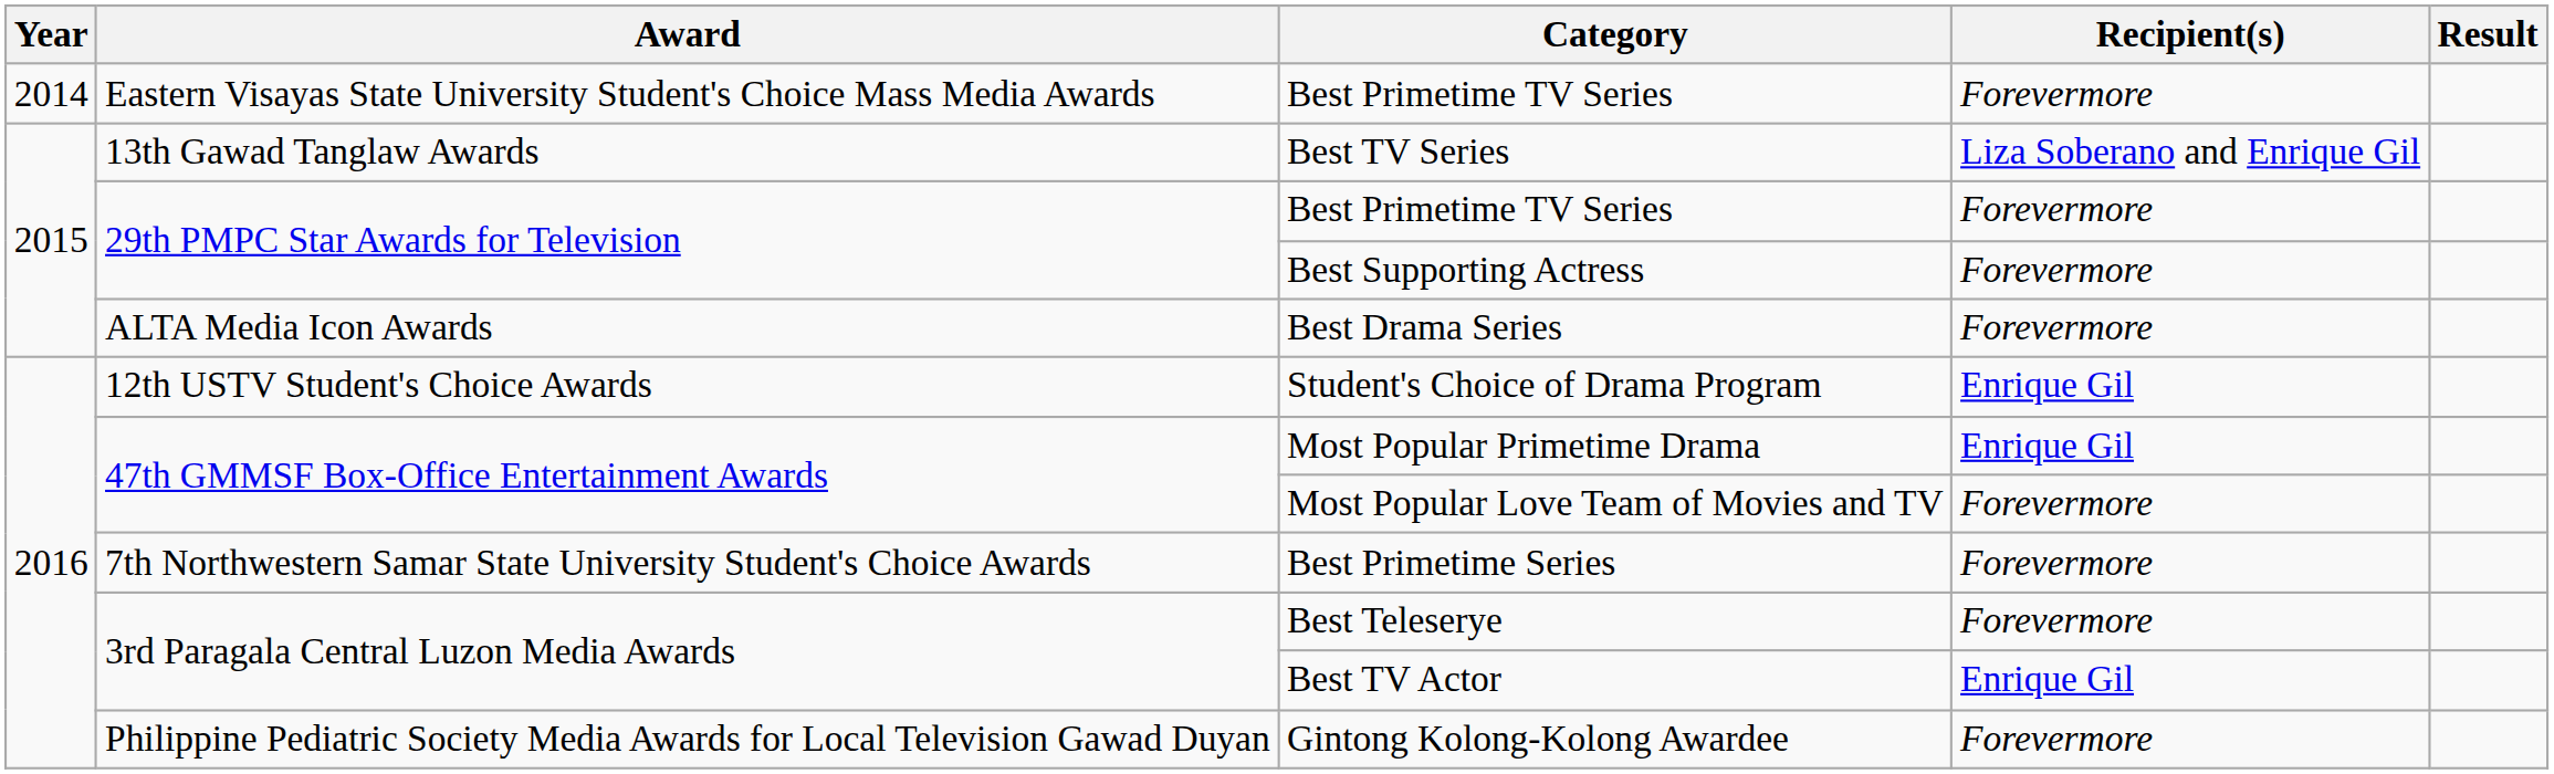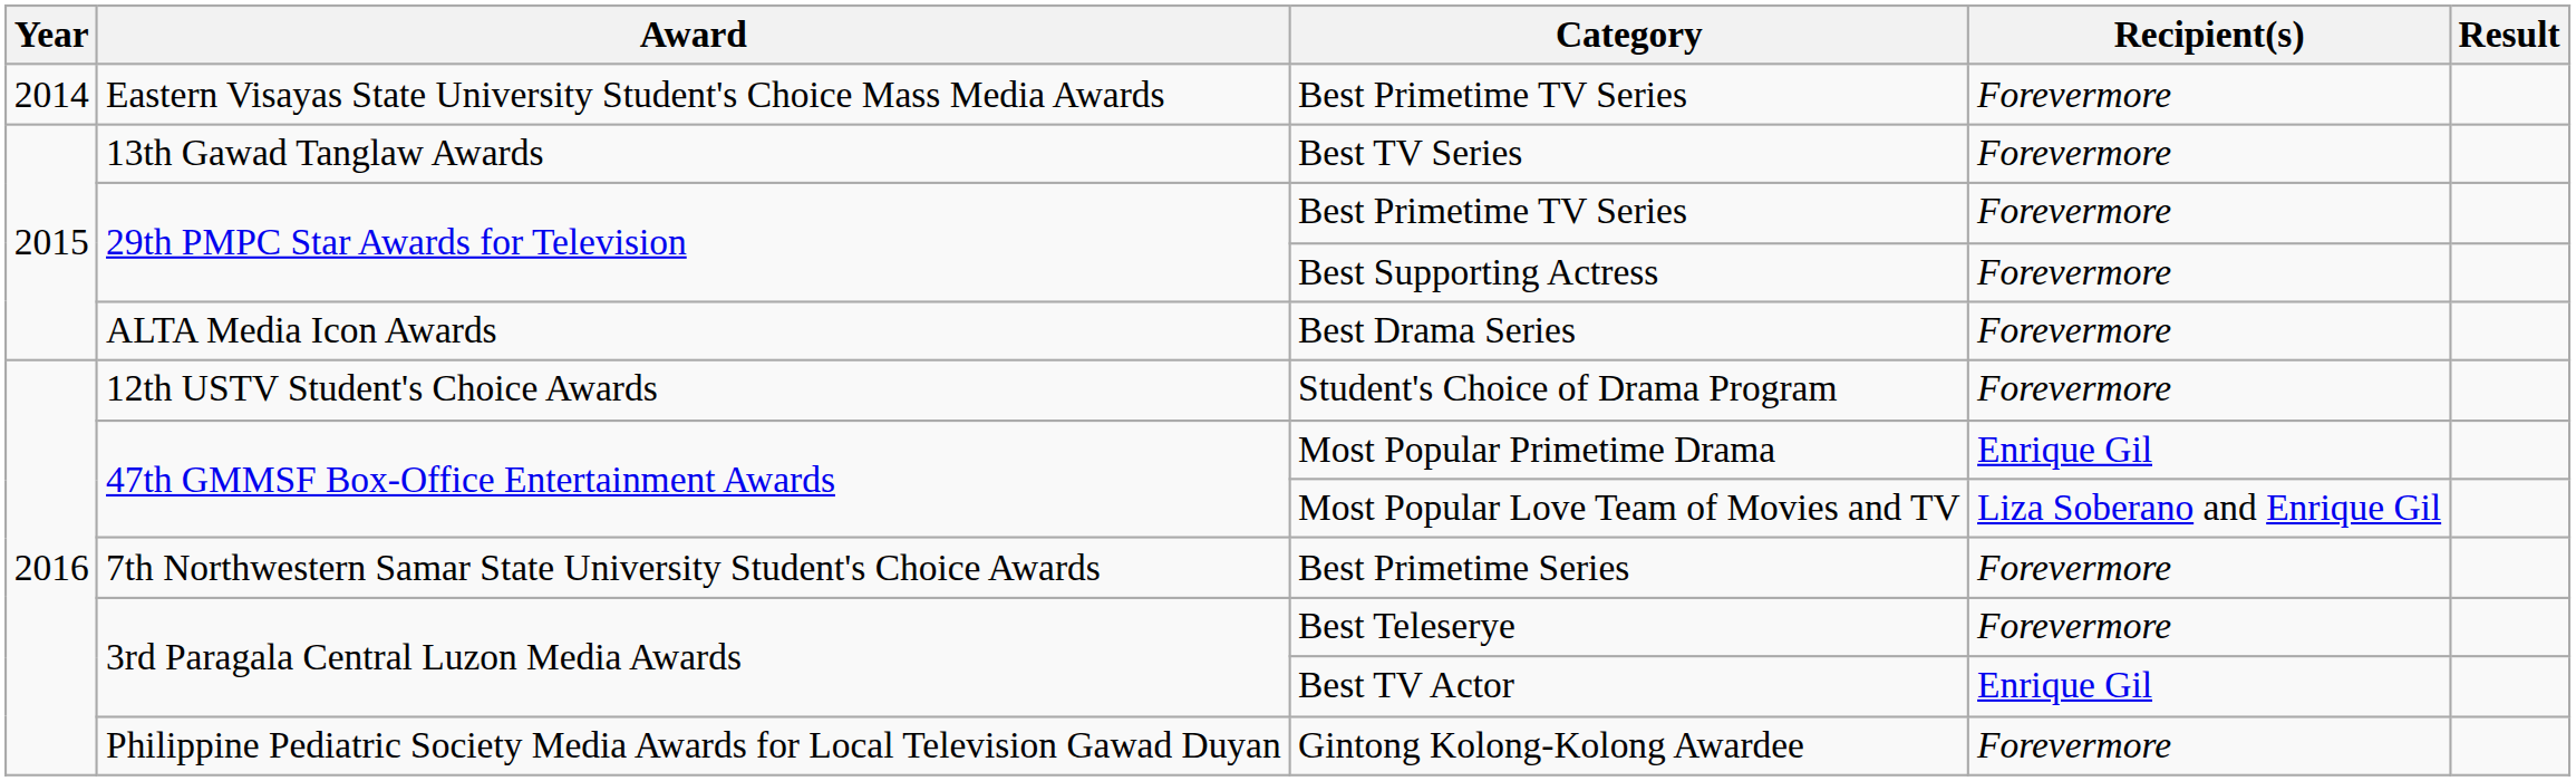 <table class="wikitable">
 <tr>
 <th>Year</th>
 <th>Award</th>
 <th>Category</th>
 <th>Recipient(s)</th>
 <th>Result</th>
 </tr>
 <tr>
 <td>2014</td>
 <td>Eastern Visayas State University Student's Choice Mass Media Awards</td>
 <td>Best Primetime TV Series</td>
 <td><em>Forevermore</em></td>
 <td></td>
 </tr>
 <tr>
 <td rowspan=4>2015</td>
 <td>13th Gawad Tanglaw Awards</td>
 <td>Best TV Series</td>
-<td><a href='#'>Liza Soberano</a> and <a href='#'>Enrique Gil</a></td>
+<td><em>Forevermore</em></td>
 <td></td>
 </tr>
 <tr>
 <td rowspan=2><a href='#'>29th PMPC Star Awards for Television</a></td>
 <td>Best Primetime TV Series</td>
 <td><em>Forevermore</em></td>
 <td></td>
 </tr>
 <tr>
 <td>Best Supporting Actress</td>
 <td><em>Forevermore</em></td>
 <td></td>
 </tr>
 <tr>
 <td>ALTA Media Icon Awards</td>
 <td>Best Drama Series</td>
 <td><em>Forevermore</em></td>
 <td></td>
 </tr>
 <tr>
 <td rowspan=7>2016</td>
 <td>12th USTV Student's Choice Awards</td>
 <td>Student's Choice of Drama Program</td>
-<td><a href='#'>Enrique Gil</a></td>
+<td><em>Forevermore</em></td>
 <td></td>
 </tr>
 <tr>
 <td rowspan=2><a href='#'>47th GMMSF Box-Office Entertainment Awards</a></td>
 <td>Most Popular Primetime Drama</td>
 <td><a href='#'>Enrique Gil</a></td>
 <td></td>
 </tr>
 <tr>
 <td>Most Popular Love Team of Movies and TV</td>
-<td><em>Forevermore</em></td>
+<td><a href='#'>Liza Soberano</a> and <a href='#'>Enrique Gil</a></td>
 <td></td>
 </tr>
 <tr>
 <td>7th Northwestern Samar State University Student's Choice Awards</td>
 <td>Best Primetime Series</td>
 <td><em>Forevermore</em></td>
 <td></td>
 </tr>
 <tr>
 <td rowspan=2>3rd Paragala Central Luzon Media Awards</td>
 <td>Best Teleserye</td>
 <td><em>Forevermore</em></td>
 <td></td>
 </tr>
 <tr>
 <td>Best TV Actor</td>
 <td><a href='#'>Enrique Gil</a></td>
 <td></td>
 </tr>
 <tr>
 <td>Philippine Pediatric Society Media Awards for Local Television Gawad Duyan</td>
 <td>Gintong Kolong-Kolong Awardee</td>
 <td><em>Forevermore</em></td>
 <td></td>
 </tr>
 </table>
